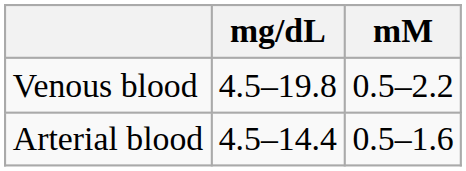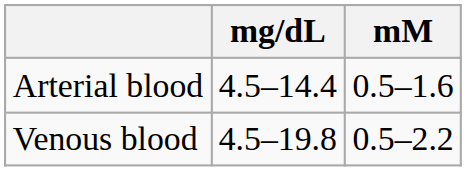 <table class="wikitable">
 <tr>
 <th></th>
 <th>mg/dL</th>
 <th>mM</th>
 </tr>
 <tr>
+<td>Arterial blood</td>
+<td>4.5–14.4</td>
+<td>0.5–1.6</td>
+</tr>
+<tr>
 <td>Venous blood</td>
 <td>4.5–19.8</td>
 <td>0.5–2.2</td>
 </tr>
-<tr>
-<td>Arterial blood</td>
-<td>4.5–14.4</td>
-<td>0.5–1.6</td>
-</tr>
 </table>
